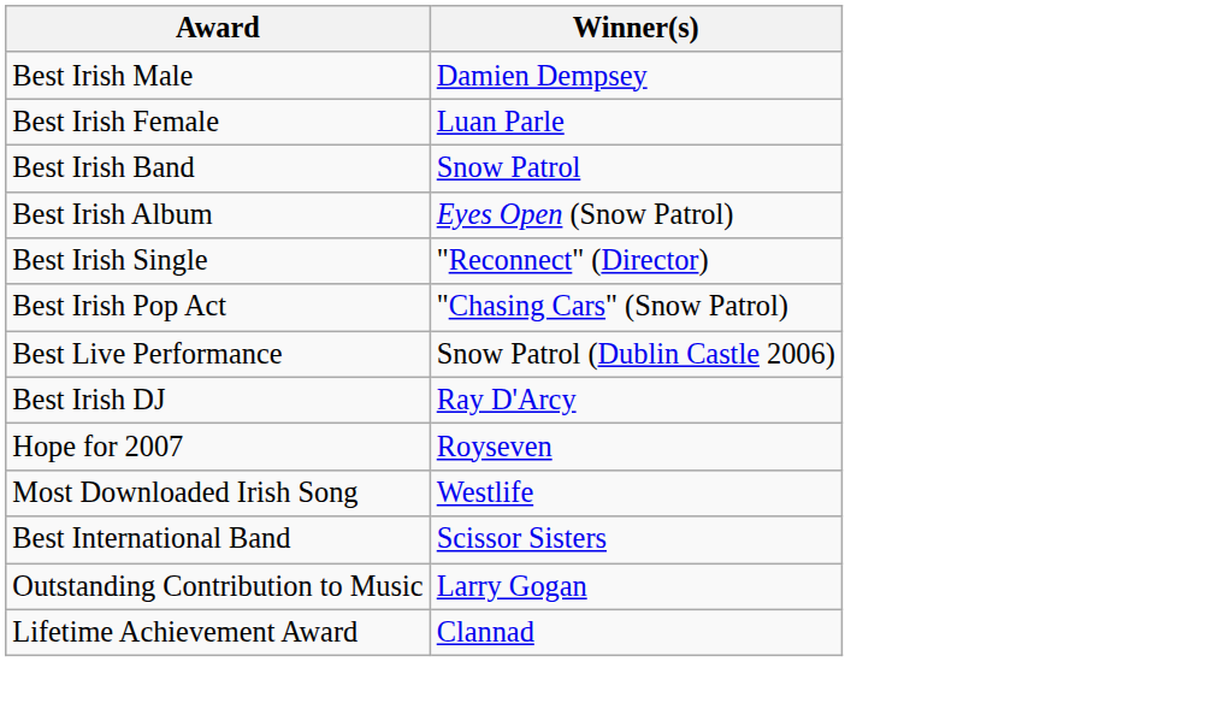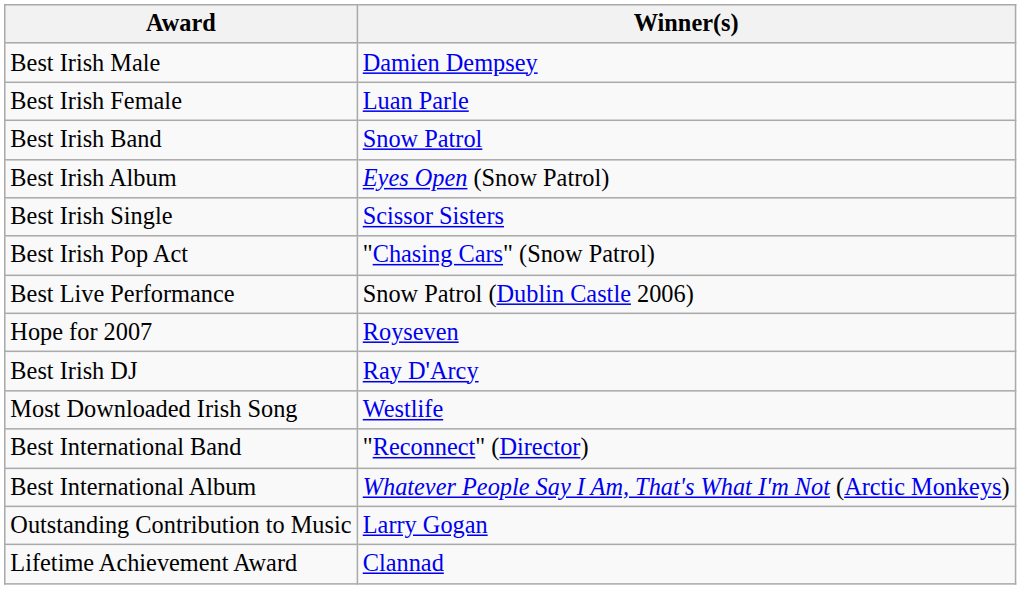 <table class="wikitable">
 <tr>
 <th>Award</th>
 <th>Winner(s)</th>
 </tr>
 <tr>
 <td>Best Irish Male</td>
 <td><a href='#'>Damien Dempsey</a></td>
 </tr>
 <tr>
 <td>Best Irish Female</td>
 <td><a href='#'>Luan Parle</a></td>
 </tr>
 <tr>
 <td>Best Irish Band</td>
 <td><a href='#'>Snow Patrol</a></td>
 </tr>
 <tr>
 <td>Best Irish Album</td>
 <td><em><a href='#'>Eyes Open</a></em> (Snow Patrol)</td>
 </tr>
 <tr>
 <td>Best Irish Single</td>
-<td>"<a href='#'>Reconnect</a>" (<a href='#'>Director</a>)</td>
+<td><a href='#'>Scissor Sisters</a></td>
 </tr>
 <tr>
 <td>Best Irish Pop Act</td>
 <td>"<a href='#'>Chasing Cars</a>" (Snow Patrol)</td>
 </tr>
 <tr>
 <td>Best Live Performance</td>
 <td>Snow Patrol (<a href='#'>Dublin Castle</a> 2006)</td>
 </tr>
 <tr>
+<td>Hope for 2007</td>
+<td><a href='#'>Royseven</a></td>
+</tr>
+<tr>
 <td>Best Irish DJ</td>
 <td><a href='#'>Ray D'Arcy</a></td>
-</tr>
-<tr>
-<td>Hope for 2007</td>
-<td><a href='#'>Royseven</a></td>
 </tr>
 <tr>
 <td>Most Downloaded Irish Song</td>
 <td><a href='#'>Westlife</a></td>
 </tr>
 <tr>
 <td>Best International Band</td>
-<td><a href='#'>Scissor Sisters</a></td>
+<td>"<a href='#'>Reconnect</a>" (<a href='#'>Director</a>)</td>
+</tr>
+<tr>
+<td>Best International Album</td>
+<td><em><a href='#'>Whatever People Say I Am, That's What I'm Not</a></em> (<a href='#'>Arctic Monkeys</a>)</td>
 </tr>
 <tr>
 <td>Outstanding Contribution to Music</td>
 <td><a href='#'>Larry Gogan</a></td>
 </tr>
 <tr>
 <td>Lifetime Achievement Award</td>
 <td><a href='#'>Clannad</a></td>
 </tr>
 </table>
